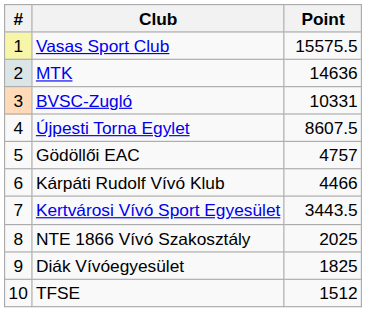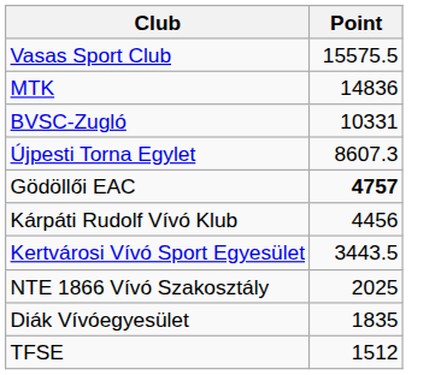 <table class="wikitable" style="text-align:center; font-size:95%;">
 <tr>
-<th>#</th>
 <th>Club</th>
 <th style="width:4em; font-weight:bold;">Point </th>
 </tr>
 <tr align="center">
-<td style="background:#F7F6A8;">1</td>
 <td align="left"><a href='#'>Vasas Sport Club</a></td>
 <td align="right">15575.5</td>
 </tr>
 <tr align="center">
-<td style="background:#DCE5E5;">2</td>
 <td align="left"><a href='#'>MTK</a></td>
-<td align="right">14636</td>
+<td align="right">14836</td>
 </tr>
 <tr align="center">
-<td style="background:#FFDAB9;">3</td>
 <td align="left"><a href='#'>BVSC-Zugló</a></td>
 <td align="right">10331</td>
 </tr>
 <tr align="center">
-<td>4</td>
 <td align="left"><a href='#'>Újpesti Torna Egylet</a></td>
-<td align="right">8607.5</td>
+<td align="right">8607.3</td>
 </tr>
 <tr align="center">
-<td>5</td>
 <td align="left">Gödöllői EAC</td>
-<td align="right">4757</td>
+<td align="right"><strong>4757</strong></td>
 </tr>
 <tr align="center">
-<td>6</td>
 <td align="left">Kárpáti Rudolf Vívó Klub</td>
-<td align="right">4466</td>
+<td align="right">4456</td>
 </tr>
 <tr align="center">
-<td>7</td>
 <td align="left"><a href='#'>Kertvárosi Vívó Sport Egyesület</a></td>
 <td align="right">3443.5</td>
 </tr>
 <tr align="center">
-<td>8</td>
 <td align="left">NTE 1866 Vívó Szakosztály</td>
 <td align="right">2025</td>
 </tr>
 <tr align="center">
-<td>9</td>
 <td align="left">Diák Vívóegyesület</td>
-<td align="right">1825</td>
+<td align="right">1835</td>
 </tr>
 <tr align="center">
-<td>10</td>
 <td align="left">TFSE</td>
 <td align="right">1512</td>
 </tr>
 </table>
